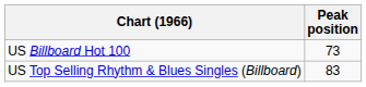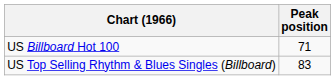 <table class="wikitable sortable">
 <tr>
 <th>Chart (1966)</th>
 <th>Peak<br>position</th>
 </tr>
 <tr>
 <td>US <a href='#'><em>Billboard</em> Hot 100</a></td>
-<td align="center">73</td>
+<td align="center">71</td>
 </tr>
 <tr>
 <td>US <a href='#'>Top Selling Rhythm & Blues Singles</a> (<em>Billboard</em>)</td>
 <td align="center">83</td>
 </tr>
 </table>
